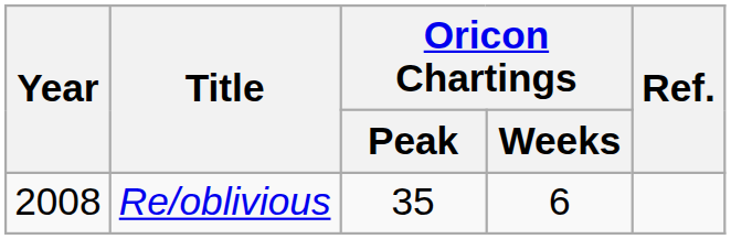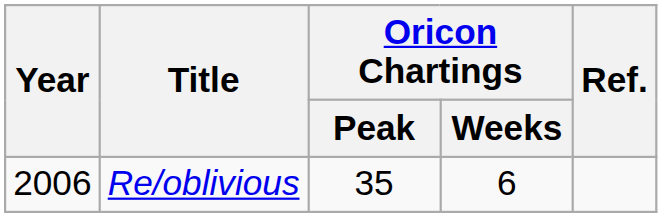 <table class="wikitable">
 <tr>
 <th rowspan="2" width="33">Year</th>
 <th rowspan="2">Title</th>
 <th colspan="2" width="106"><a href='#'>Oricon</a> Chartings</th>
 <th rowspan="2" width="30">Ref.</th>
 </tr>
 <tr>
 <th width="53">Peak</th>
 <th width="53">Weeks</th>
 </tr>
 <tr>
-<td align="center">2008</td>
+<td align="center">2006</td>
 <td><em><a href='#'>Re/oblivious</a></em></td>
 <td align="center">35</td>
 <td align="center">6</td>
 <td align="center"></td>
 </tr>
 </table>
